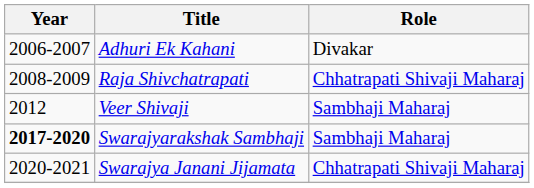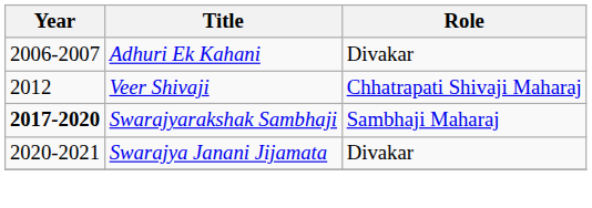 <table class= wikitable>
 <tr>
 <th><strong>Year </strong></th>
 <th><strong>Title </strong></th>
 <th><strong>Role </strong></th>
 </tr>
 <tr>
 <td>2006-2007</td>
 <td><em><a href='#'>Adhuri Ek Kahani</a></em></td>
 <td>Divakar</td>
 </tr>
 <tr>
-<td>2008-2009</td>
-<td><em><a href='#'>Raja Shivchatrapati</a></em></td>
-<td><a href='#'>Chhatrapati Shivaji Maharaj</a></td>
-</tr>
-<tr>
 <td>2012</td>
 <td><em><a href='#'>Veer Shivaji</a></em></td>
-<td><a href='#'>Sambhaji Maharaj</a></td>
+<td><a href='#'>Chhatrapati Shivaji Maharaj</a></td>
 </tr>
 <tr>
 <td><strong>2017-2020</strong></td>
 <td><em><a href='#'>Swarajyarakshak Sambhaji</a></em></td>
 <td><a href='#'>Sambhaji Maharaj</a></td>
 </tr>
 <tr>
 <td>2020-2021</td>
 <td><em><a href='#'>Swarajya Janani Jijamata</a></em></td>
-<td><a href='#'>Chhatrapati Shivaji Maharaj</a></td>
+<td>Divakar</td>
 </tr>
 <tr>
 </tr>
 </table>
